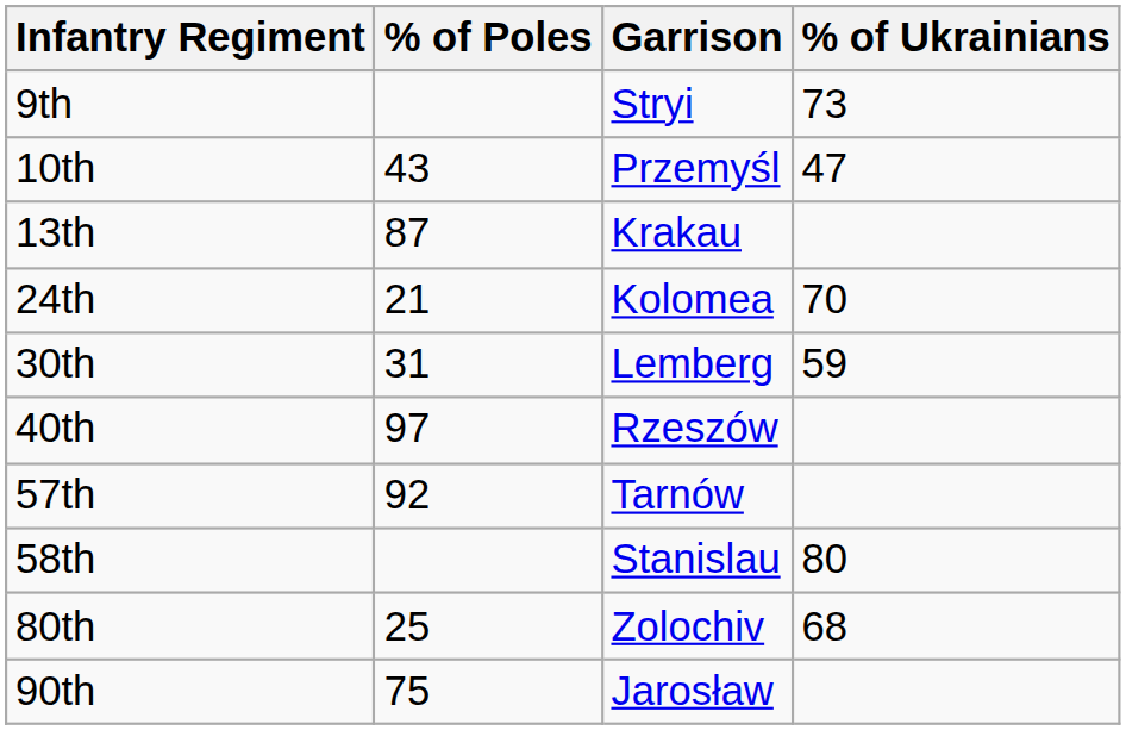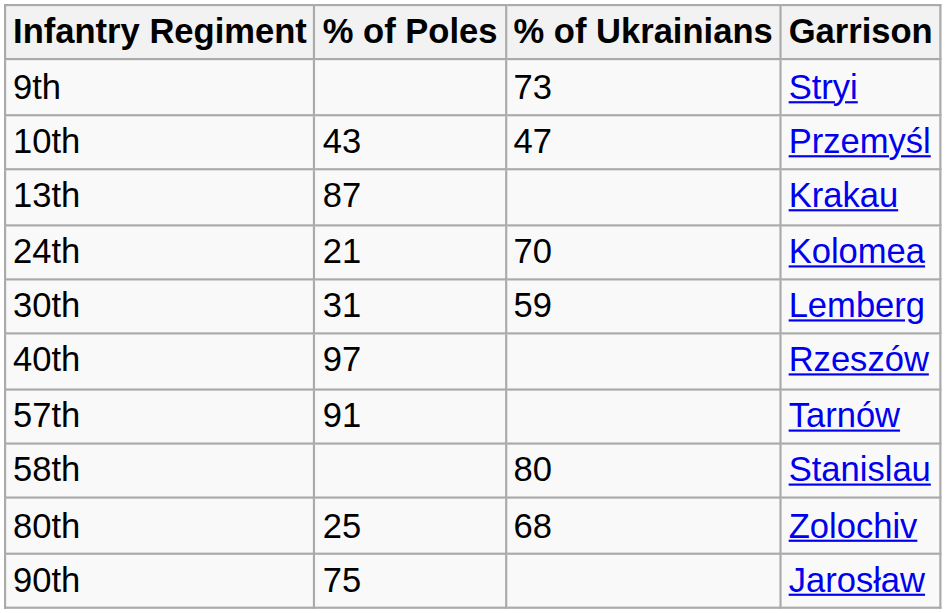 <table class="wikitable sortable">
 <tr>
 <th>Infantry Regiment</th>
 <th>% of Poles</th>
+<th>% of Ukrainians</th>
 <th>Garrison</th>
-<th>% of Ukrainians</th>
 </tr>
 <tr>
 <td>9th</td>
 <td></td>
+<td>73</td>
 <td><a href='#'>Stryi</a></td>
-<td>73</td>
 </tr>
 <tr>
 <td>10th</td>
 <td>43</td>
+<td>47</td>
 <td><a href='#'>Przemyśl</a></td>
-<td>47</td>
 </tr>
 <tr>
 <td>13th</td>
 <td>87</td>
+<td></td>
 <td><a href='#'>Krakau</a></td>
-<td></td>
 </tr>
 <tr>
 <td>24th</td>
 <td>21</td>
+<td>70</td>
 <td><a href='#'>Kolomea</a></td>
-<td>70</td>
 </tr>
 <tr>
 <td>30th</td>
 <td>31</td>
+<td>59</td>
 <td><a href='#'>Lemberg</a></td>
-<td>59</td>
 </tr>
 <tr>
 <td>40th</td>
 <td>97</td>
+<td></td>
 <td><a href='#'>Rzeszów</a></td>
-<td></td>
 </tr>
 <tr>
 <td>57th</td>
-<td>92</td>
+<td>91</td>
+<td></td>
 <td><a href='#'>Tarnów</a></td>
-<td></td>
 </tr>
 <tr>
 <td>58th</td>
 <td></td>
+<td>80</td>
 <td><a href='#'>Stanislau</a></td>
-<td>80</td>
 </tr>
 <tr>
 <td>80th</td>
 <td>25</td>
+<td>68</td>
 <td><a href='#'>Zolochiv</a></td>
-<td>68</td>
 </tr>
 <tr>
 <td>90th</td>
 <td>75</td>
+<td></td>
 <td><a href='#'>Jarosław</a></td>
-<td></td>
 </tr>
 </table>
